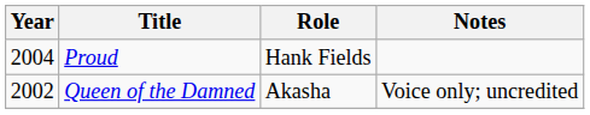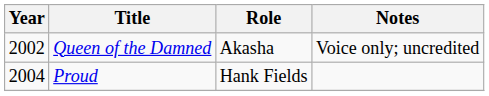 <table class="wikitable plainrowheaders sortable">
 <tr>
 <th scope="col">Year</th>
 <th scope="col">Title</th>
 <th scope="col">Role</th>
 <th class="unsortable">Notes</th>
 </tr>
 <tr>
+<td>2002</td>
+<td><em><a href='#'>Queen of the Damned</a></em></td>
+<td>Akasha</td>
+<td>Voice only; uncredited</td>
+</tr>
+<tr>
 <td>2004</td>
 <td><em><a href='#'>Proud</a></em></td>
 <td>Hank Fields</td>
 <td></td>
 </tr>
 <tr>
-<td>2002</td>
-<td><em><a href='#'>Queen of the Damned</a></em></td>
-<td>Akasha</td>
-<td>Voice only; uncredited</td>
-</tr>
-<tr>
 </tr>
 </table>
